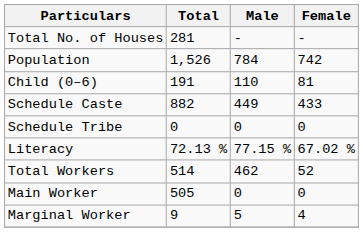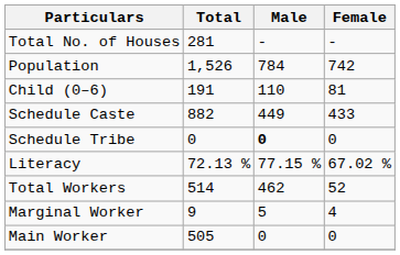 <table class="wikitable sortable">
 <tr>
 <th>Particulars</th>
 <th>Total</th>
 <th>Male</th>
 <th>Female</th>
 </tr>
 <tr>
 <td>Total No. of Houses</td>
 <td>281</td>
 <td>-</td>
 <td>-</td>
 </tr>
 <tr>
 <td>Population</td>
 <td>1,526</td>
 <td>784</td>
 <td>742</td>
 </tr>
 <tr>
 <td>Child (0–6)</td>
 <td>191</td>
 <td>110</td>
 <td>81</td>
 </tr>
 <tr>
 <td>Schedule Caste</td>
 <td>882</td>
 <td>449</td>
 <td>433</td>
 </tr>
 <tr>
 <td>Schedule Tribe</td>
 <td>0</td>
-<td>0</td>
+<td><strong>0</strong></td>
 <td>0</td>
 </tr>
 <tr>
 <td>Literacy</td>
 <td>72.13 %</td>
 <td>77.15 %</td>
 <td>67.02 %</td>
 </tr>
 <tr>
 <td>Total Workers</td>
 <td>514</td>
 <td>462</td>
 <td>52</td>
 </tr>
 <tr>
+<td>Marginal Worker</td>
+<td>9</td>
+<td>5</td>
+<td>4</td>
+</tr>
+<tr>
 <td>Main Worker</td>
 <td>505</td>
 <td>0</td>
 <td>0</td>
 </tr>
 <tr>
-<td>Marginal Worker</td>
-<td>9</td>
-<td>5</td>
-<td>4</td>
-</tr>
-<tr>
 </tr>
 </table>
